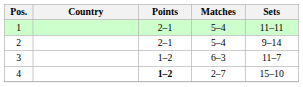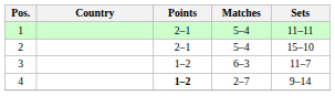 <table class="wikitable" style="text-align:center;">
 <tr>
 <th width=40>Pos.</th>
 <th width=165>Country</th>
 <th width=80>Points</th>
 <th width=80>Matches</th>
 <th width=80>Sets</th>
 </tr>
 <tr style="background:#ccffcc;">
 <td>1</td>
 <td style="text-align:left;"></td>
 <td>2–1</td>
 <td>5–4</td>
 <td>11–11</td>
 </tr>
 <tr style="background:#ffffff;">
 <td>2</td>
 <td style="text-align:left;"></td>
 <td>2–1</td>
 <td>5–4</td>
-<td>9–14</td>
+<td>15–10</td>
 </tr>
 <tr style="background:#ffffff;">
 <td>3</td>
 <td style="text-align:left;"></td>
 <td>1–2</td>
 <td>6–3</td>
 <td>11–7</td>
 </tr>
 <tr style="background:#ffffff;">
 <td>4</td>
 <td style="text-align:left;"></td>
 <td><strong>1–2</strong></td>
 <td>2–7</td>
-<td>15–10</td>
+<td>9–14</td>
 </tr>
 <tr style="background:#ffffff;">
 </tr>
 </table>
